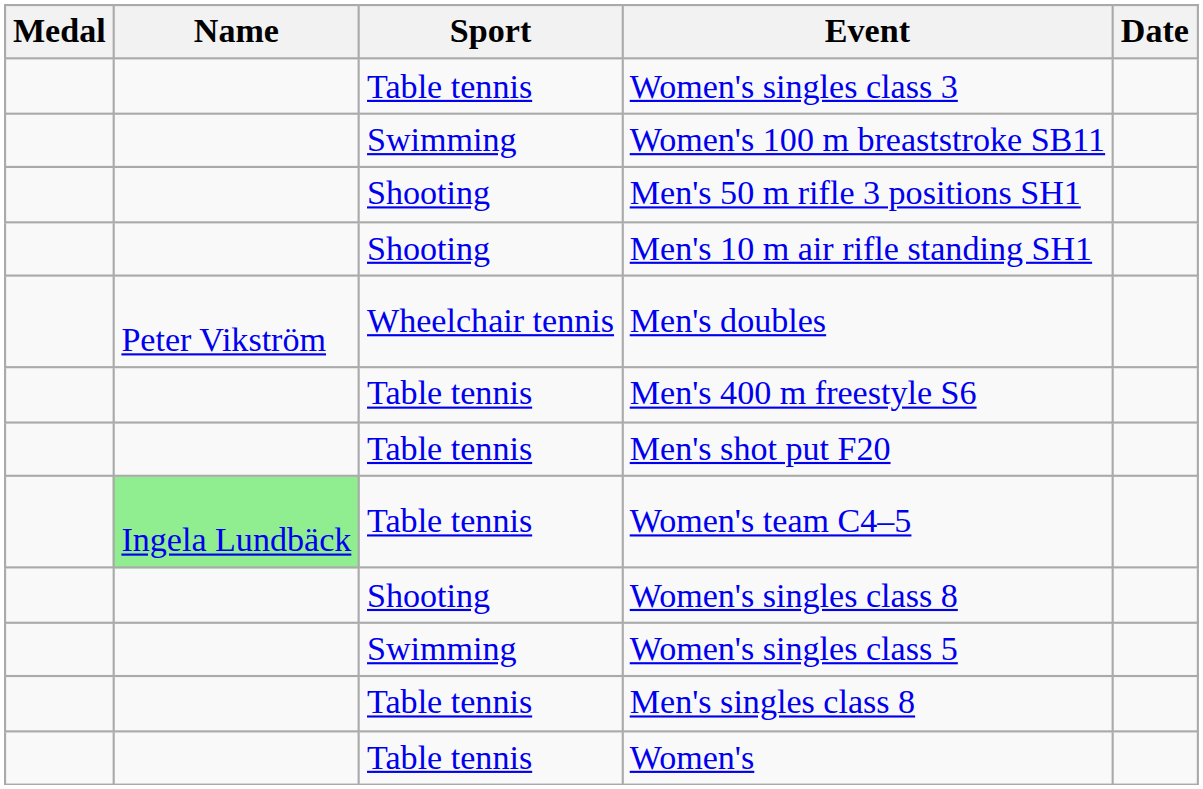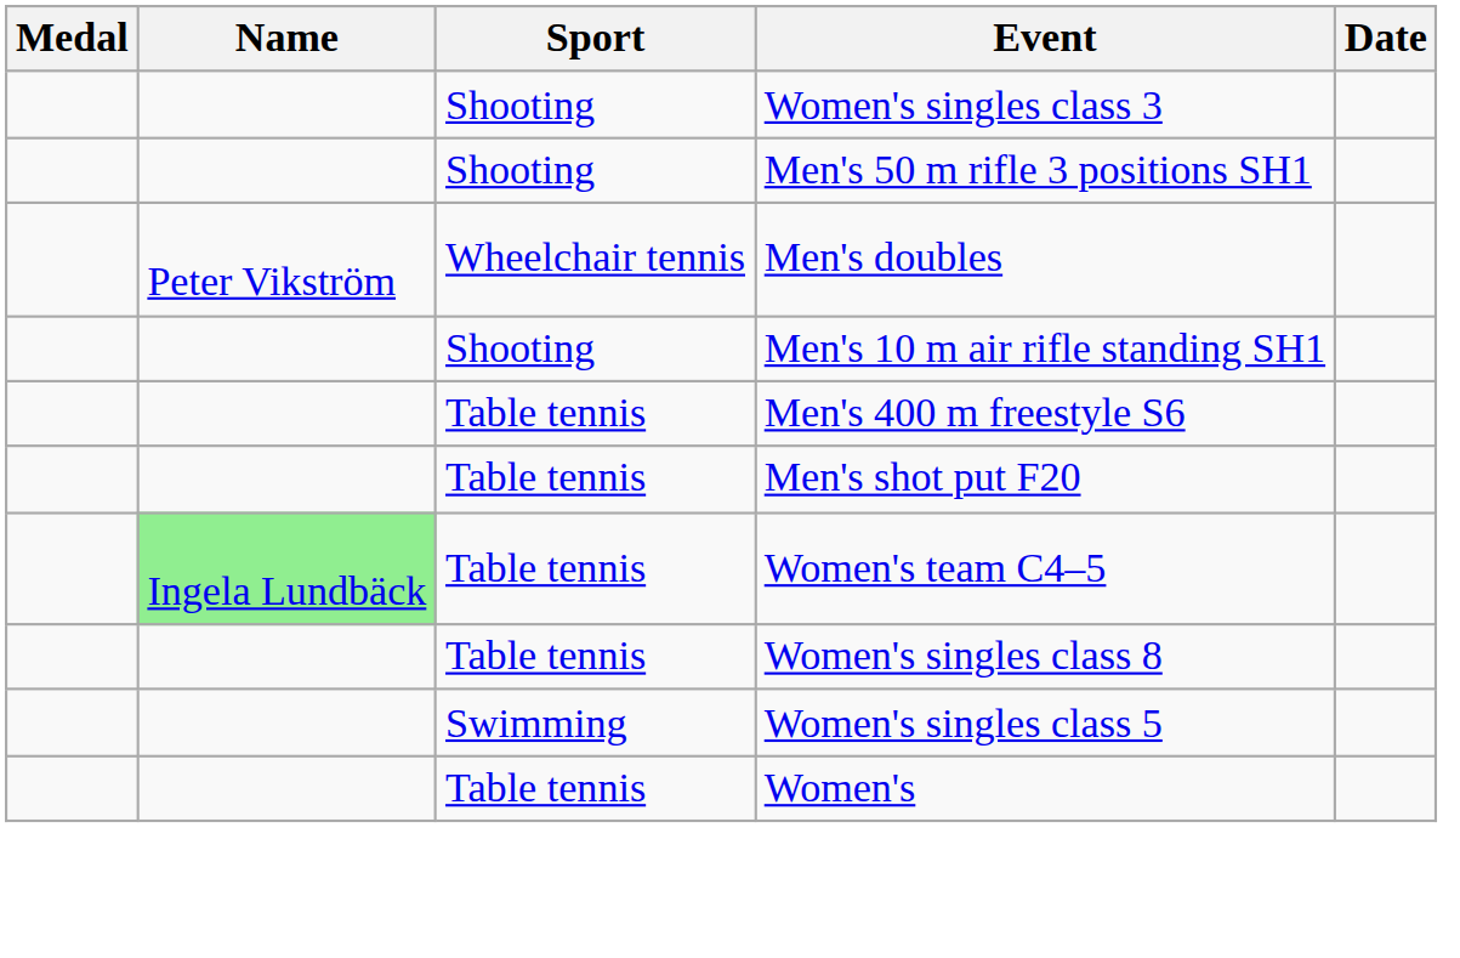 <table class="wikitable sortable" style="font-size:100%">
 <tr>
 <th>Medal</th>
 <th>Name</th>
 <th>Sport</th>
 <th>Event</th>
 <th>Date</th>
 </tr>
 <tr>
 <td></td>
 <td></td>
-<td><a href='#'>Table tennis</a></td>
+<td><a href='#'>Shooting</a></td>
 <td><a href='#'>Women's singles class 3</a></td>
-<td></td>
-</tr>
-<tr>
-<td></td>
-<td></td>
-<td><a href='#'>Swimming</a></td>
-<td><a href='#'>Women's 100 m breaststroke SB11</a></td>
 <td></td>
 </tr>
 <tr>
 <td></td>
 <td></td>
 <td><a href='#'>Shooting</a></td>
 <td><a href='#'>Men's 50 m rifle 3 positions SH1</a></td>
 <td></td>
 </tr>
 <tr>
 <td></td>
-<td></td>
-<td><a href='#'>Shooting</a></td>
-<td><a href='#'>Men's 10 m air rifle standing SH1</a></td>
+<td><br><a href='#'>Peter Vikström</a></td>
+<td><a href='#'>Wheelchair tennis</a></td>
+<td><a href='#'>Men's doubles</a></td>
 <td></td>
 </tr>
 <tr>
 <td></td>
-<td><br><a href='#'>Peter Vikström</a></td>
-<td><a href='#'>Wheelchair tennis</a></td>
-<td><a href='#'>Men's doubles</a></td>
+<td></td>
+<td><a href='#'>Shooting</a></td>
+<td><a href='#'>Men's 10 m air rifle standing SH1</a></td>
 <td></td>
 </tr>
 <tr>
 <td></td>
 <td></td>
 <td><a href='#'>Table tennis</a></td>
 <td><a href='#'>Men's 400 m freestyle S6</a></td>
 <td></td>
 </tr>
 <tr>
 <td></td>
 <td></td>
 <td><a href='#'>Table tennis</a></td>
 <td><a href='#'>Men's shot put F20</a></td>
 <td></td>
 </tr>
 <tr>
 <td></td>
 <td style="background: lightgreen;"><br><a href='#'>Ingela Lundbäck</a></td>
 <td><a href='#'>Table tennis</a></td>
 <td><a href='#'>Women's team C4–5</a></td>
 <td></td>
 </tr>
 <tr>
 <td></td>
 <td></td>
-<td><a href='#'>Shooting</a></td>
+<td><a href='#'>Table tennis</a></td>
 <td><a href='#'>Women's singles class 8</a></td>
 <td></td>
 </tr>
 <tr>
 <td></td>
 <td></td>
 <td><a href='#'>Swimming</a></td>
 <td><a href='#'>Women's singles class 5</a></td>
 <td></td>
 </tr>
 <tr>
 <td></td>
-<td></td>
-<td><a href='#'>Table tennis</a></td>
-<td><a href='#'>Men's singles class 8</a></td>
-<td></td>
-</tr>
-<tr>
-<td></td>
 <td><br></td>
 <td><a href='#'>Table tennis</a></td>
 <td><a href='#'>Women's</a></td>
 <td></td>
 </tr>
 </table>
